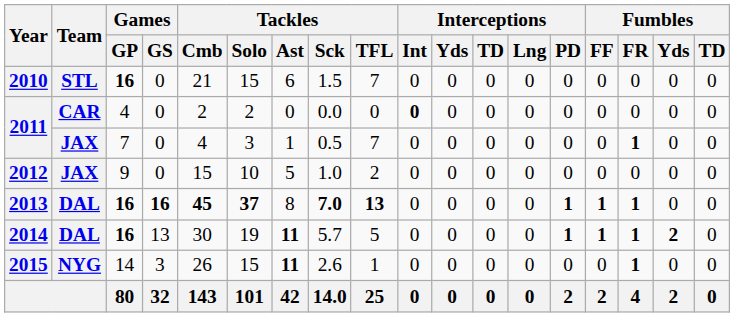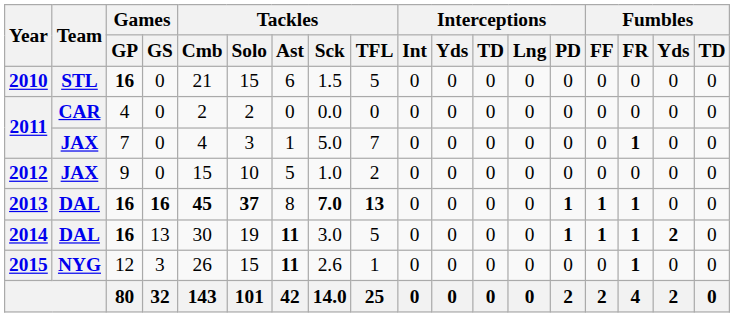 <table class="wikitable" style="text-align:center">
 <tr>
 <th rowspan="2">Year</th>
 <th rowspan="2">Team</th>
 <th colspan="2">Games</th>
 <th colspan="5">Tackles</th>
 <th colspan="5">Interceptions</th>
 <th colspan="4">Fumbles</th>
 </tr>
 <tr>
 <th>GP</th>
 <th>GS</th>
 <th>Cmb</th>
 <th>Solo</th>
 <th>Ast</th>
 <th>Sck</th>
 <th>TFL</th>
 <th>Int</th>
 <th>Yds</th>
 <th>TD</th>
 <th>Lng</th>
 <th>PD</th>
 <th>FF</th>
 <th>FR</th>
 <th>Yds</th>
 <th>TD</th>
 </tr>
 <tr>
 <th><a href='#'>2010</a></th>
 <th><a href='#'>STL</a></th>
 <td><strong>16</strong></td>
 <td>0</td>
 <td>21</td>
 <td>15</td>
 <td>6</td>
 <td>1.5</td>
-<td>7</td>
+<td>5</td>
 <td>0</td>
 <td>0</td>
 <td>0</td>
 <td>0</td>
 <td>0</td>
 <td>0</td>
 <td>0</td>
 <td>0</td>
 <td>0</td>
 </tr>
 <tr>
 <th rowspan="2"><a href='#'>2011</a></th>
 <th><a href='#'>CAR</a></th>
 <td>4</td>
 <td>0</td>
 <td>2</td>
 <td>2</td>
 <td>0</td>
 <td>0.0</td>
 <td>0</td>
-<td><strong>0</strong></td>
+<td>0</td>
 <td>0</td>
 <td>0</td>
 <td>0</td>
 <td>0</td>
 <td>0</td>
 <td>0</td>
 <td>0</td>
 <td>0</td>
 </tr>
 <tr>
 <th><a href='#'>JAX</a></th>
 <td>7</td>
 <td>0</td>
 <td>4</td>
 <td>3</td>
 <td>1</td>
-<td>0.5</td>
+<td>5.0</td>
 <td>7</td>
 <td>0</td>
 <td>0</td>
 <td>0</td>
 <td>0</td>
 <td>0</td>
 <td>0</td>
 <td><strong>1</strong></td>
 <td>0</td>
 <td>0</td>
 </tr>
 <tr>
 <th><a href='#'>2012</a></th>
 <th><a href='#'>JAX</a></th>
 <td>9</td>
 <td>0</td>
 <td>15</td>
 <td>10</td>
 <td>5</td>
 <td>1.0</td>
 <td>2</td>
 <td>0</td>
 <td>0</td>
 <td>0</td>
 <td>0</td>
 <td>0</td>
 <td>0</td>
 <td>0</td>
 <td>0</td>
 <td>0</td>
 </tr>
 <tr>
 <th><a href='#'>2013</a></th>
 <th><a href='#'>DAL</a></th>
 <td><strong>16</strong></td>
 <td><strong>16</strong></td>
 <td><strong>45</strong></td>
 <td><strong>37</strong></td>
 <td>8</td>
 <td><strong>7.0</strong></td>
 <td><strong>13</strong></td>
 <td>0</td>
 <td>0</td>
 <td>0</td>
 <td>0</td>
 <td><strong>1</strong></td>
 <td><strong>1</strong></td>
 <td><strong>1</strong></td>
 <td>0</td>
 <td>0</td>
 </tr>
 <tr>
 <th><a href='#'>2014</a></th>
 <th><a href='#'>DAL</a></th>
 <td><strong>16</strong></td>
 <td>13</td>
 <td>30</td>
 <td>19</td>
 <td><strong>11</strong></td>
-<td>5.7</td>
+<td>3.0</td>
 <td>5</td>
 <td>0</td>
 <td>0</td>
 <td>0</td>
 <td>0</td>
 <td><strong>1</strong></td>
 <td><strong>1</strong></td>
 <td><strong>1</strong></td>
 <td><strong>2</strong></td>
 <td>0</td>
 </tr>
 <tr>
 <th><a href='#'>2015</a></th>
 <th><a href='#'>NYG</a></th>
-<td>14</td>
+<td>12</td>
 <td>3</td>
 <td>26</td>
 <td>15</td>
 <td><strong>11</strong></td>
 <td>2.6</td>
 <td>1</td>
 <td>0</td>
 <td>0</td>
 <td>0</td>
 <td>0</td>
 <td>0</td>
 <td>0</td>
 <td><strong>1</strong></td>
 <td>0</td>
 <td>0</td>
 </tr>
 <tr>
 <th colspan="2"></th>
 <th>80</th>
 <th>32</th>
 <th>143</th>
 <th>101</th>
 <th>42</th>
 <th>14.0</th>
 <th>25</th>
 <th>0</th>
 <th>0</th>
 <th>0</th>
 <th>0</th>
 <th>2</th>
 <th>2</th>
 <th>4</th>
 <th>2</th>
 <th>0</th>
 </tr>
 </table>
